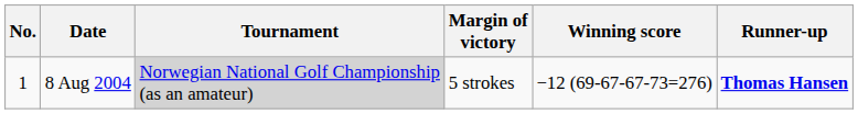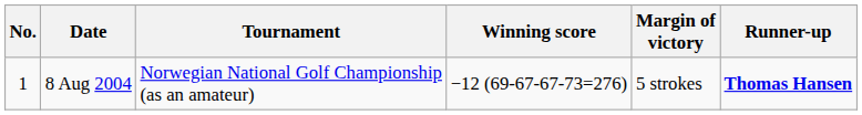 <table class="wikitable" style="font-size:95%;">
 <tr>
 <th>No.</th>
 <th>Date</th>
 <th>Tournament</th>
+<th>Winning score</th>
 <th>Margin of<br>victory</th>
-<th>Winning score</th>
 <th>Runner-up</th>
 </tr>
 <tr>
 <td align=center>1</td>
 <td align=right>8 Aug <a href='#'>2004</a></td>
-<td style="background: lightgrey;"><a href='#'>Norwegian National Golf Championship</a><br>(as an amateur)</td>
+<td><a href='#'>Norwegian National Golf Championship</a><br>(as an amateur)</td>
+<td>−12 (69-67-67-73=276)</td>
 <td>5 strokes</td>
-<td>−12 (69-67-67-73=276)</td>
 <td><strong> <a href='#'>Thomas Hansen</a></strong></td>
 </tr>
 </table>
